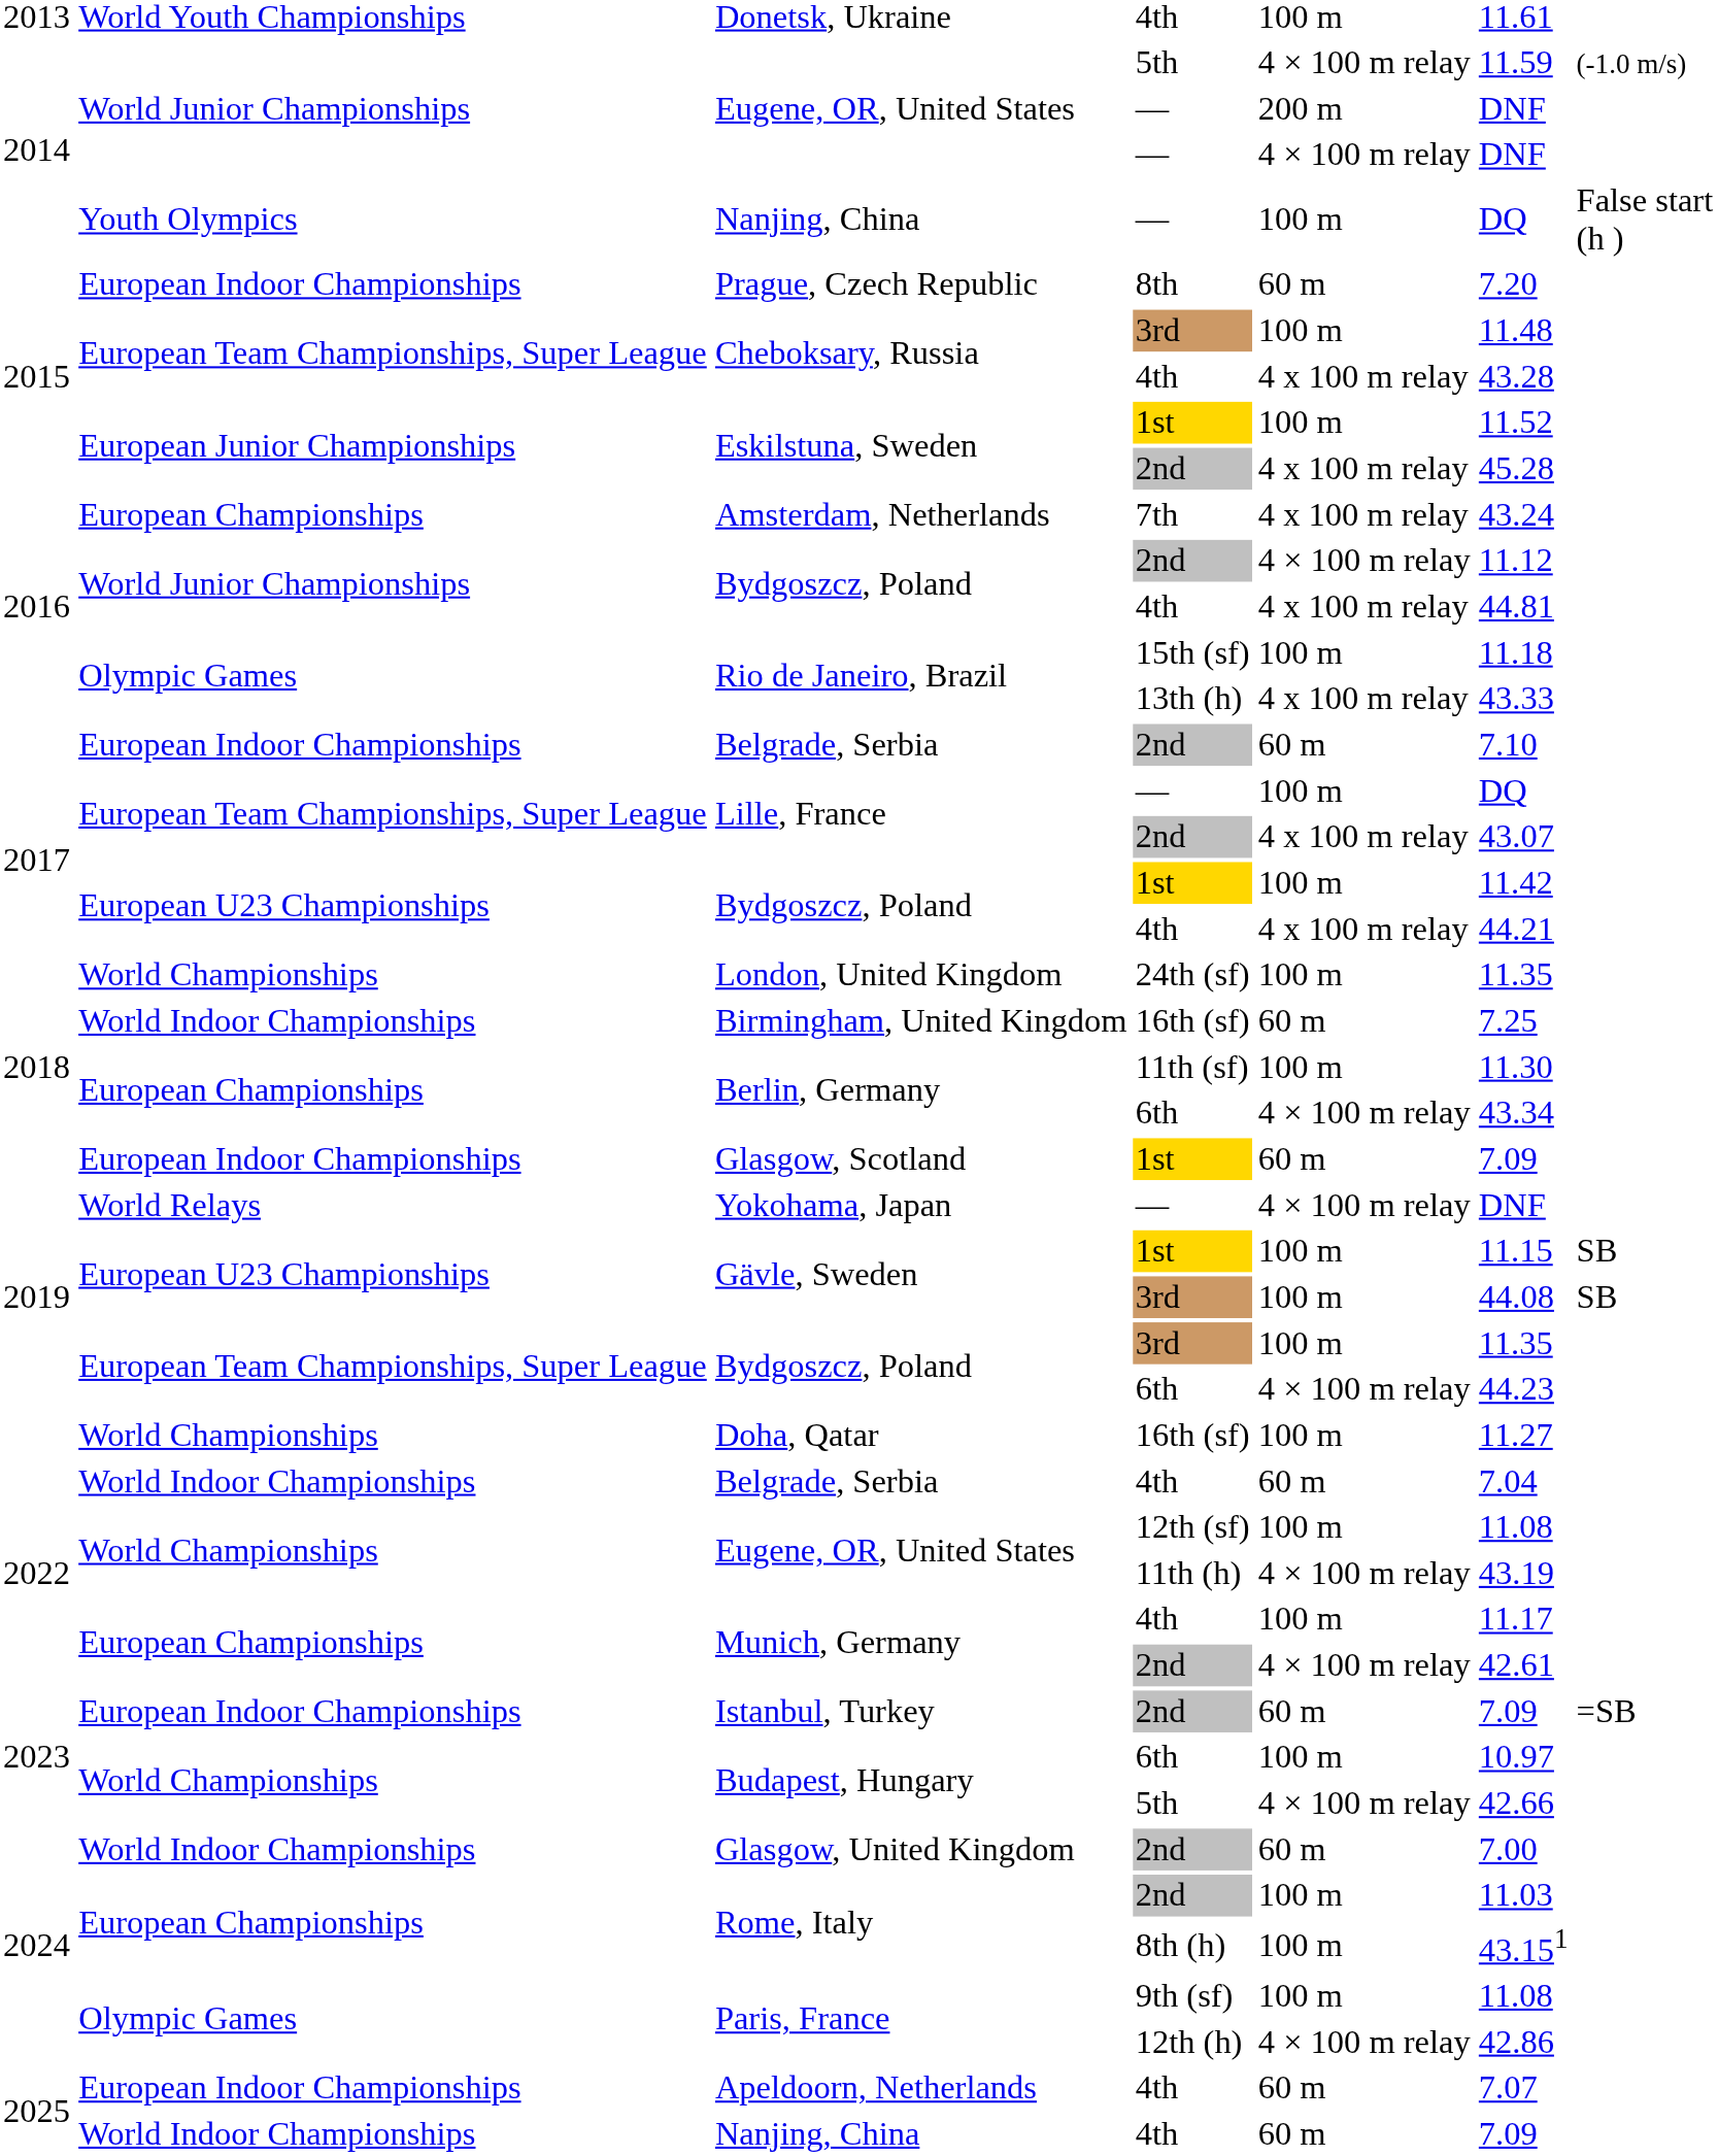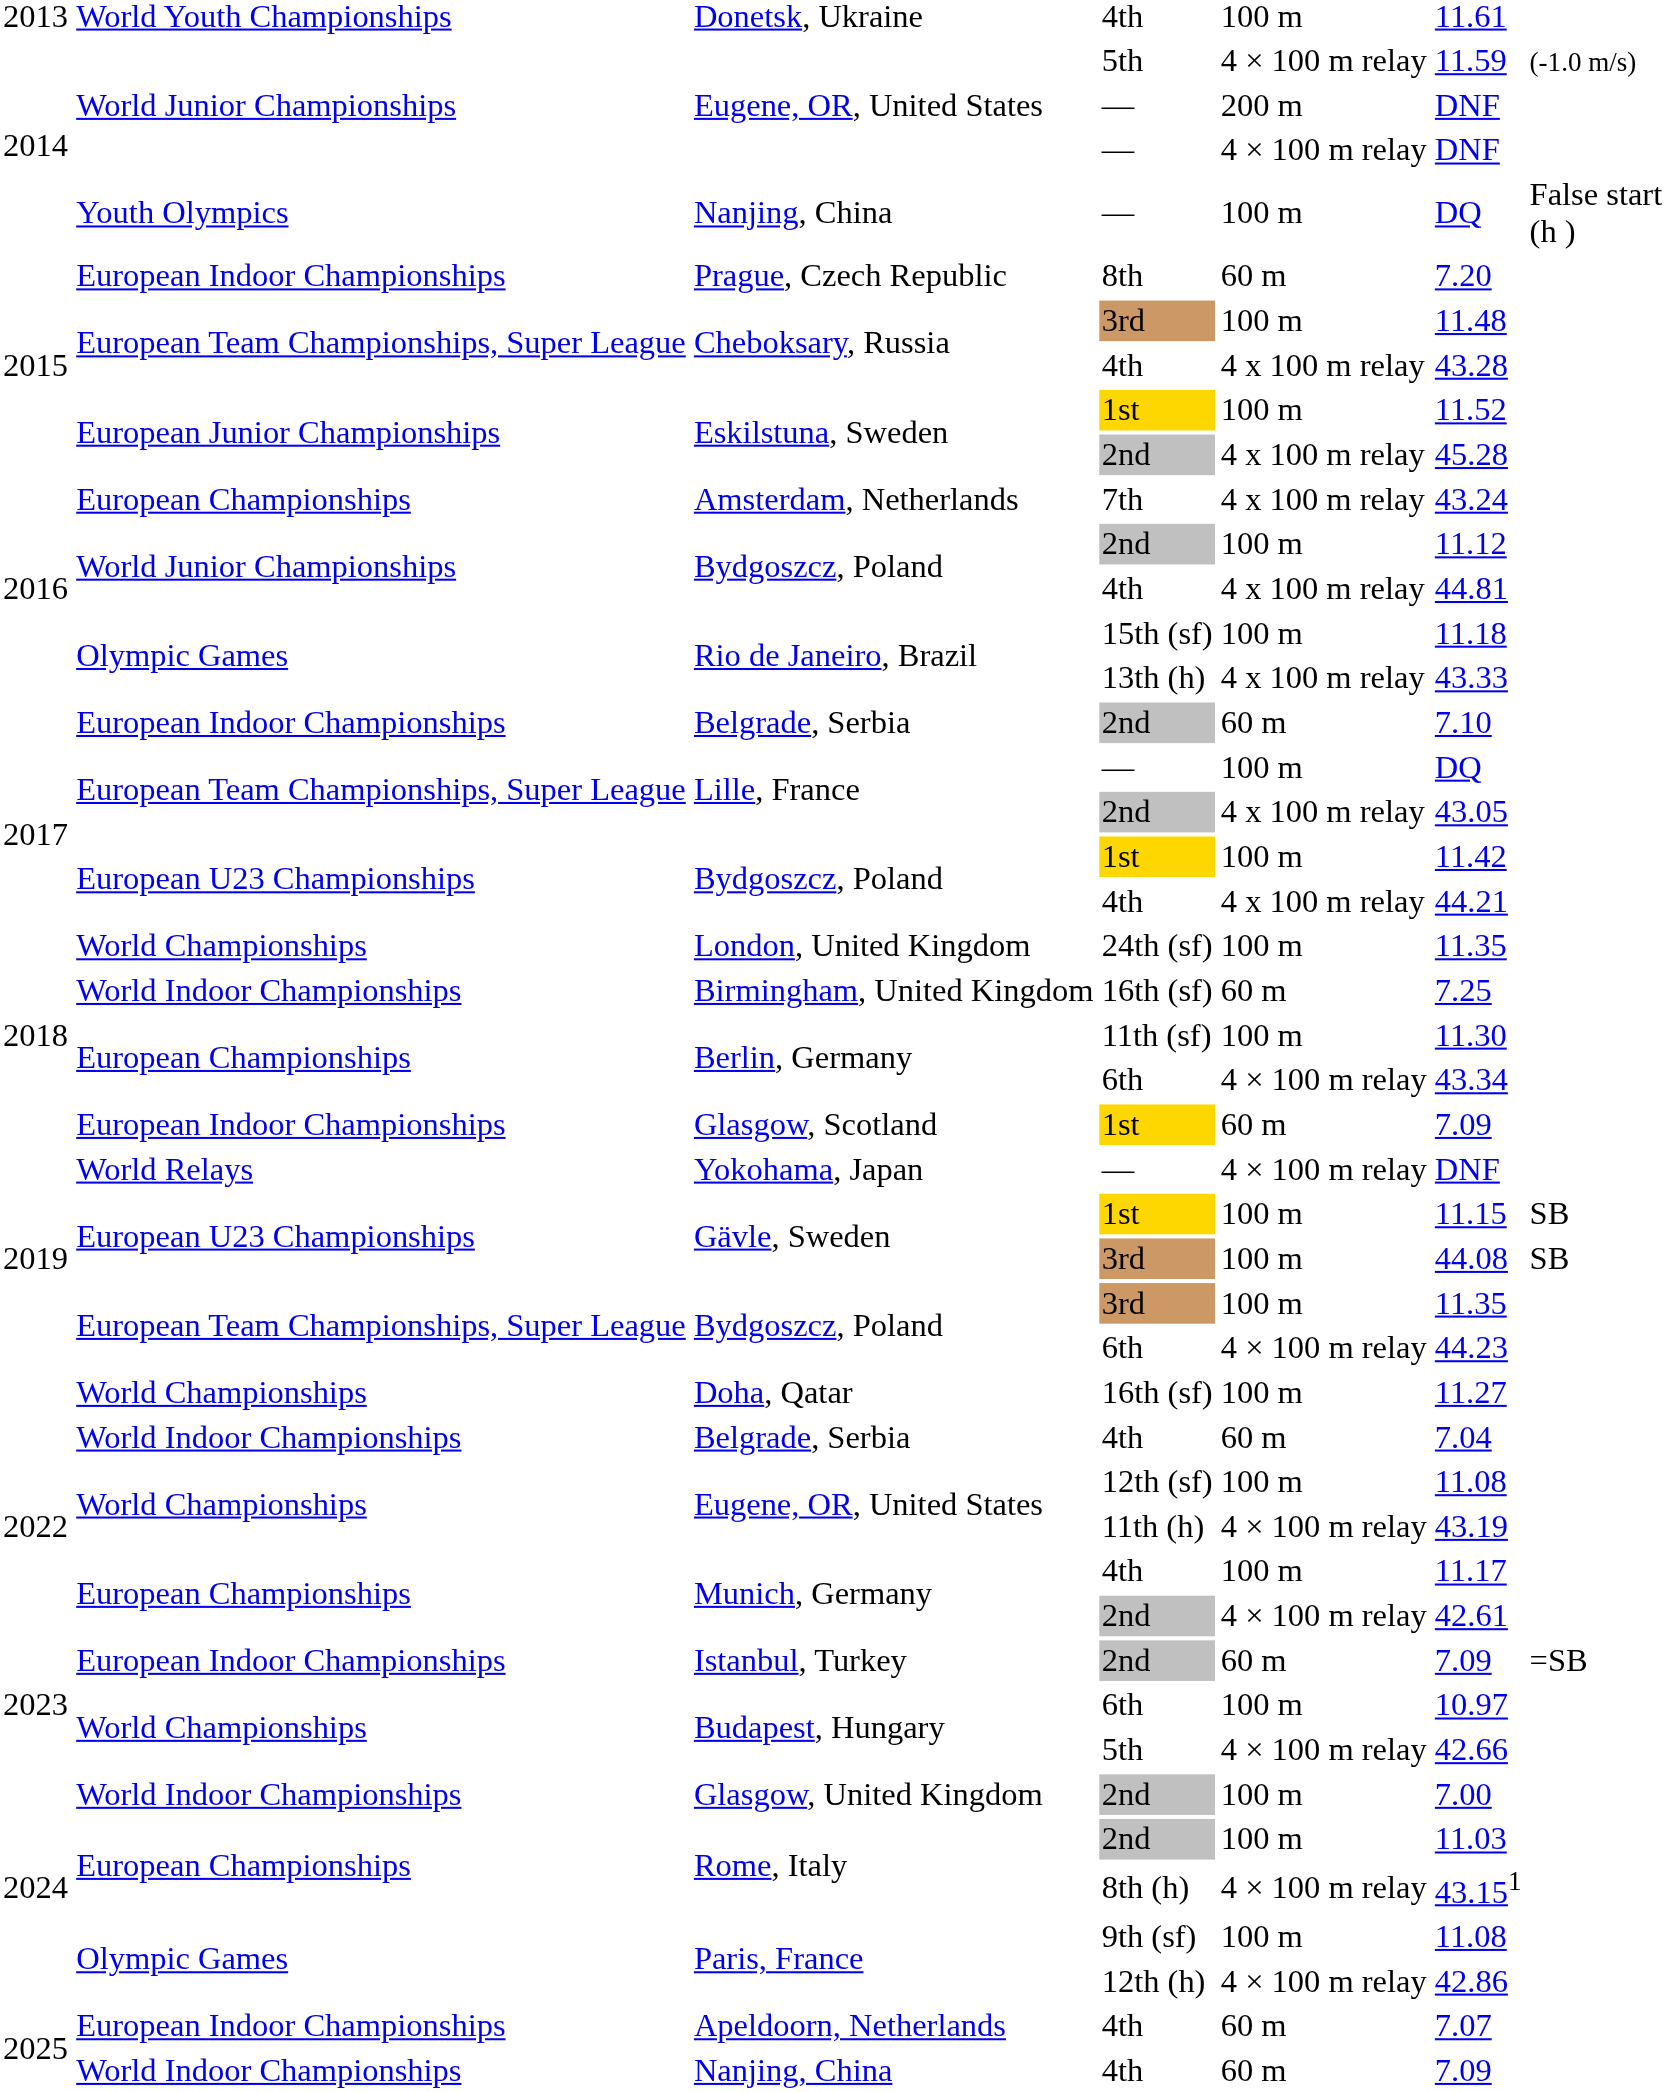 <table>
 <tr>
 <td>2013</td>
 <td><a href='#'>World Youth Championships</a></td>
 <td><a href='#'>Donetsk</a>, Ukraine</td>
 <td>4th</td>
 <td>100 m</td>
 <td><a href='#'>11.61</a></td>
 <td></td>
 </tr>
 <tr>
 <td rowspan=4>2014</td>
 <td rowspan=3><a href='#'>World Junior Championships</a></td>
 <td rowspan=3><a href='#'>Eugene, OR</a>, United States</td>
 <td>5th</td>
 <td>4 × 100 m relay</td>
 <td><a href='#'>11.59</a></td>
 <td><small>(-1.0 m/s)</small></td>
 </tr>
 <tr>
 <td>—</td>
 <td>200 m</td>
 <td><a href='#'>DNF</a></td>
 <td></td>
 </tr>
 <tr>
 <td>—</td>
 <td>4 × 100 m relay</td>
 <td><a href='#'>DNF</a></td>
 <td></td>
 </tr>
 <tr>
 <td><a href='#'>Youth Olympics</a></td>
 <td><a href='#'>Nanjing</a>, China</td>
 <td>—</td>
 <td>100 m</td>
 <td><a href='#'>DQ</a></td>
 <td>False start<br>(h )</td>
 </tr>
 <tr>
 <td rowspan=5>2015</td>
 <td><a href='#'>European Indoor Championships</a></td>
 <td><a href='#'>Prague</a>, Czech Republic</td>
 <td>8th</td>
 <td>60 m</td>
 <td><a href='#'>7.20</a></td>
 <td><strong></strong></td>
 </tr>
 <tr>
 <td rowspan=2><a href='#'>European Team Championships, Super League</a></td>
 <td rowspan=2><a href='#'>Cheboksary</a>, Russia</td>
 <td bgcolor=cc9966>3rd</td>
 <td>100 m</td>
 <td><a href='#'>11.48</a></td>
 <td></td>
 </tr>
 <tr>
 <td>4th</td>
 <td>4 x 100 m relay</td>
 <td><a href='#'>43.28</a></td>
 <td></td>
 </tr>
 <tr>
 <td rowspan=2><a href='#'>European Junior Championships</a></td>
 <td rowspan=2><a href='#'>Eskilstuna</a>, Sweden</td>
 <td bgcolor=gold>1st</td>
 <td>100 m</td>
 <td><a href='#'>11.52</a></td>
 <td></td>
 </tr>
 <tr>
 <td bgcolor=silver>2nd</td>
 <td>4 x 100 m relay</td>
 <td><a href='#'>45.28</a></td>
 <td></td>
 </tr>
 <tr>
 <td rowspan=5>2016</td>
 <td><a href='#'>European Championships</a></td>
 <td><a href='#'>Amsterdam</a>, Netherlands</td>
 <td>7th</td>
 <td>4 x 100 m relay</td>
 <td><a href='#'>43.24</a></td>
 <td></td>
 </tr>
 <tr>
 <td rowspan=2><a href='#'>World Junior Championships</a></td>
 <td rowspan=2><a href='#'>Bydgoszcz</a>, Poland</td>
 <td bgcolor=silver>2nd</td>
-<td>4 × 100 m relay</td>
+<td>100 m</td>
 <td><a href='#'>11.12</a></td>
 <td></td>
 </tr>
 <tr>
 <td>4th</td>
 <td>4 x 100 m relay</td>
 <td><a href='#'>44.81</a></td>
 <td></td>
 </tr>
 <tr>
 <td rowspan=2><a href='#'>Olympic Games</a></td>
 <td rowspan=2><a href='#'>Rio de Janeiro</a>, Brazil</td>
 <td>15th (sf)</td>
 <td>100 m</td>
 <td><a href='#'>11.18</a></td>
 <td></td>
 </tr>
 <tr>
 <td>13th (h)</td>
 <td>4 x 100 m relay</td>
 <td><a href='#'>43.33</a></td>
 <td></td>
 </tr>
 <tr>
 <td rowspan=6>2017</td>
 <td><a href='#'>European Indoor Championships</a></td>
 <td><a href='#'>Belgrade</a>, Serbia</td>
 <td bgcolor=silver>2nd</td>
 <td>60 m</td>
 <td><a href='#'>7.10</a></td>
 <td></td>
 </tr>
 <tr>
 <td rowspan=2><a href='#'>European Team Championships, Super League</a></td>
 <td rowspan=2><a href='#'>Lille</a>, France</td>
 <td>—</td>
 <td>100 m</td>
 <td><a href='#'>DQ</a></td>
 <td></td>
 </tr>
 <tr>
 <td bgcolor=silver>2nd</td>
 <td>4 x 100 m relay</td>
-<td><a href='#'>43.07</a></td>
+<td><a href='#'>43.05</a></td>
 <td></td>
 </tr>
 <tr>
 <td rowspan=2><a href='#'>European U23 Championships</a></td>
 <td rowspan=2><a href='#'>Bydgoszcz</a>, Poland</td>
 <td bgcolor=gold>1st</td>
 <td>100 m</td>
 <td><a href='#'>11.42</a></td>
 <td></td>
 </tr>
 <tr>
 <td>4th</td>
 <td>4 x 100 m relay</td>
 <td><a href='#'>44.21</a></td>
 <td></td>
 </tr>
 <tr>
 <td><a href='#'>World Championships</a></td>
 <td><a href='#'>London</a>, United Kingdom</td>
 <td>24th (sf)</td>
 <td>100 m</td>
 <td><a href='#'>11.35</a></td>
 <td></td>
 </tr>
 <tr>
 <td rowspan=3>2018</td>
 <td><a href='#'>World Indoor Championships</a></td>
 <td><a href='#'>Birmingham</a>, United Kingdom</td>
 <td>16th (sf)</td>
 <td>60 m</td>
 <td><a href='#'>7.25</a></td>
 <td></td>
 </tr>
 <tr>
 <td rowspan=2><a href='#'>European Championships</a></td>
 <td rowspan=2><a href='#'>Berlin</a>, Germany</td>
 <td>11th (sf)</td>
 <td>100 m</td>
 <td><a href='#'>11.30</a></td>
 <td></td>
 </tr>
 <tr>
 <td>6th</td>
 <td>4 × 100 m relay</td>
 <td><a href='#'>43.34</a></td>
 <td></td>
 </tr>
 <tr>
 <td rowspan=7>2019</td>
 <td><a href='#'>European Indoor Championships</a></td>
 <td><a href='#'>Glasgow</a>, Scotland</td>
 <td bgcolor=gold>1st</td>
 <td>60 m</td>
 <td><a href='#'>7.09</a></td>
 <td></td>
 </tr>
 <tr>
 <td><a href='#'>World Relays</a></td>
 <td><a href='#'>Yokohama</a>, Japan</td>
 <td>—</td>
 <td>4 × 100 m relay</td>
 <td><a href='#'>DNF</a></td>
 <td></td>
 </tr>
 <tr>
 <td rowspan=2><a href='#'>European U23 Championships</a></td>
 <td rowspan=2><a href='#'>Gävle</a>, Sweden</td>
 <td bgcolor=gold>1st</td>
 <td>100 m</td>
 <td><a href='#'>11.15</a></td>
 <td>SB</td>
 </tr>
 <tr>
 <td bgcolor=cc9966>3rd</td>
 <td>100 m</td>
 <td><a href='#'>44.08</a></td>
 <td>SB</td>
 </tr>
 <tr>
 <td rowspan=2><a href='#'>European Team Championships, Super League</a></td>
 <td rowspan=2><a href='#'>Bydgoszcz</a>, Poland</td>
 <td bgcolor=cc9966>3rd</td>
 <td>100 m</td>
 <td><a href='#'>11.35</a></td>
 <td></td>
 </tr>
 <tr>
 <td>6th</td>
 <td>4 × 100 m relay</td>
 <td><a href='#'>44.23</a></td>
 <td></td>
 </tr>
 <tr>
 <td><a href='#'>World Championships</a></td>
 <td><a href='#'>Doha</a>, Qatar</td>
 <td>16th (sf)</td>
 <td>100 m</td>
 <td><a href='#'>11.27</a></td>
 <td></td>
 </tr>
 <tr>
 <td rowspan=5>2022</td>
 <td><a href='#'>World Indoor Championships</a></td>
 <td><a href='#'>Belgrade</a>, Serbia</td>
 <td>4th</td>
 <td>60 m</td>
 <td><a href='#'>7.04</a></td>
 <td></td>
 </tr>
 <tr>
 <td rowspan=2><a href='#'>World Championships</a></td>
 <td rowspan=2><a href='#'>Eugene, OR</a>, United States</td>
 <td>12th (sf)</td>
 <td>100 m</td>
 <td><a href='#'>11.08</a></td>
 <td></td>
 </tr>
 <tr>
 <td>11th (h)</td>
 <td>4 × 100 m relay</td>
 <td><a href='#'>43.19</a></td>
 <td></td>
 </tr>
 <tr>
 <td rowspan=2><a href='#'>European Championships</a></td>
 <td rowspan=2><a href='#'>Munich</a>, Germany</td>
 <td>4th</td>
 <td>100 m</td>
 <td><a href='#'>11.17</a></td>
 <td></td>
 </tr>
 <tr>
 <td bgcolor=silver>2nd</td>
 <td>4 × 100 m relay</td>
 <td><a href='#'>42.61</a></td>
 <td></td>
 </tr>
 <tr>
 <td rowspan=3>2023</td>
 <td><a href='#'>European Indoor Championships</a></td>
 <td><a href='#'>Istanbul</a>, Turkey</td>
 <td bgcolor=silver>2nd</td>
 <td>60 m</td>
 <td><a href='#'>7.09</a></td>
 <td>=SB</td>
 </tr>
 <tr>
 <td rowspan=2><a href='#'>World Championships</a></td>
 <td rowspan=2><a href='#'>Budapest</a>, Hungary</td>
 <td>6th</td>
 <td>100 m</td>
 <td><a href='#'>10.97</a></td>
 <td></td>
 </tr>
 <tr>
 <td>5th</td>
 <td>4 × 100 m relay</td>
 <td><a href='#'>42.66</a></td>
 <td></td>
 </tr>
 <tr>
 <td rowspan=5>2024</td>
 <td><a href='#'>World Indoor Championships</a></td>
 <td><a href='#'>Glasgow</a>, United Kingdom</td>
 <td bgcolor=silver>2nd</td>
-<td>60 m</td>
+<td>100 m</td>
 <td><a href='#'>7.00</a></td>
 <td></td>
 </tr>
 <tr>
 <td rowspan=2><a href='#'>European Championships</a></td>
 <td rowspan=2><a href='#'>Rome</a>, Italy</td>
 <td bgcolor=silver>2nd</td>
 <td>100 m</td>
 <td><a href='#'>11.03</a></td>
 <td></td>
 </tr>
 <tr>
 <td>8th (h)</td>
-<td>100 m</td>
+<td>4 × 100 m relay</td>
 <td><a href='#'>43.15</a><sup>1</sup></td>
 <td></td>
 </tr>
 <tr>
 <td rowspan=2><a href='#'>Olympic Games</a></td>
 <td rowspan=2><a href='#'>Paris, France</a></td>
 <td>9th (sf)</td>
 <td>100 m</td>
 <td><a href='#'>11.08</a></td>
 <td></td>
 </tr>
 <tr>
 <td>12th (h)</td>
 <td>4 × 100 m relay</td>
 <td><a href='#'>42.86</a></td>
 <td></td>
 </tr>
 <tr>
 <td rowspan=2>2025</td>
 <td><a href='#'>European Indoor Championships</a></td>
 <td><a href='#'>Apeldoorn, Netherlands</a></td>
 <td>4th</td>
 <td>60 m</td>
 <td><a href='#'>7.07</a></td>
 <td></td>
 </tr>
 <tr>
 <td><a href='#'>World Indoor Championships</a></td>
 <td><a href='#'>Nanjing, China</a></td>
 <td>4th</td>
 <td>60 m</td>
 <td><a href='#'>7.09</a></td>
 <td></td>
 </tr>
 </table>
